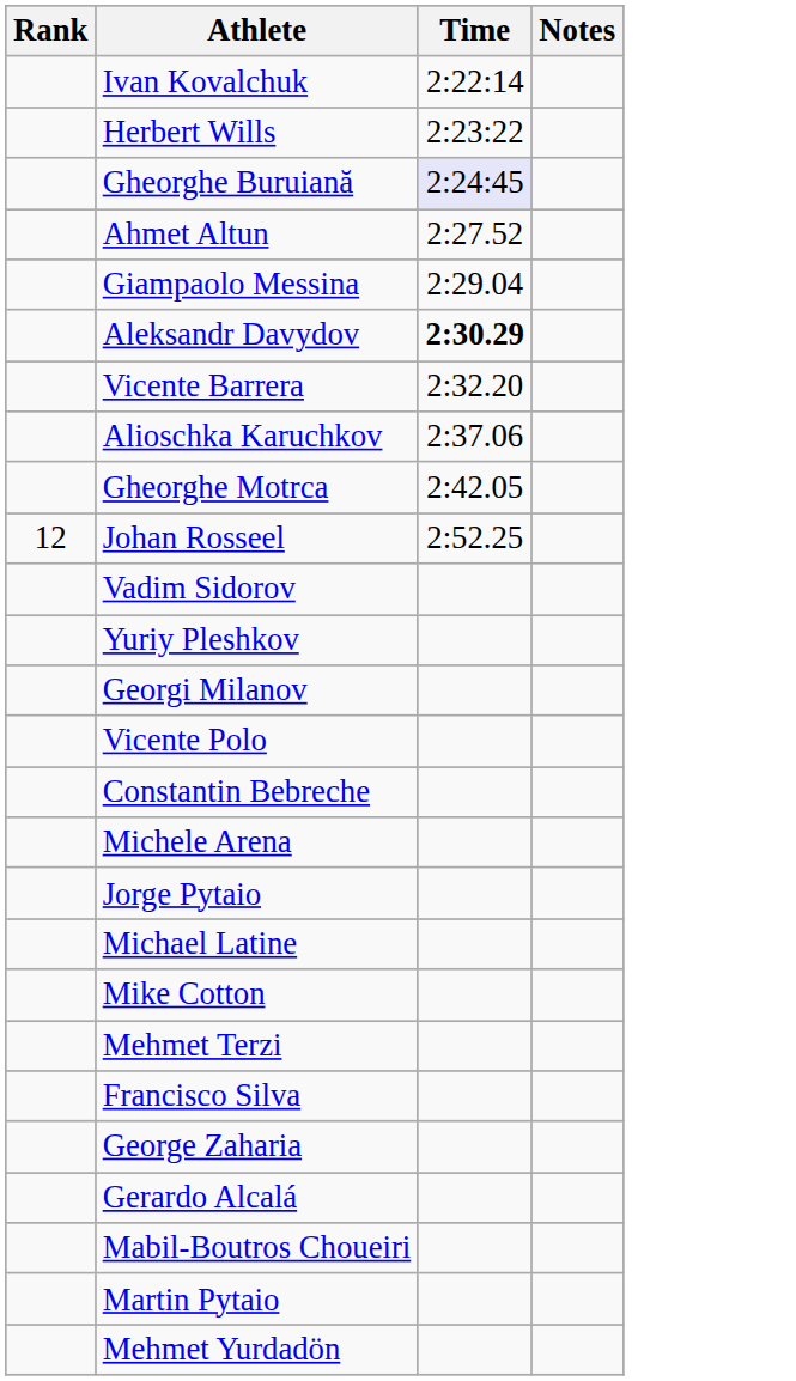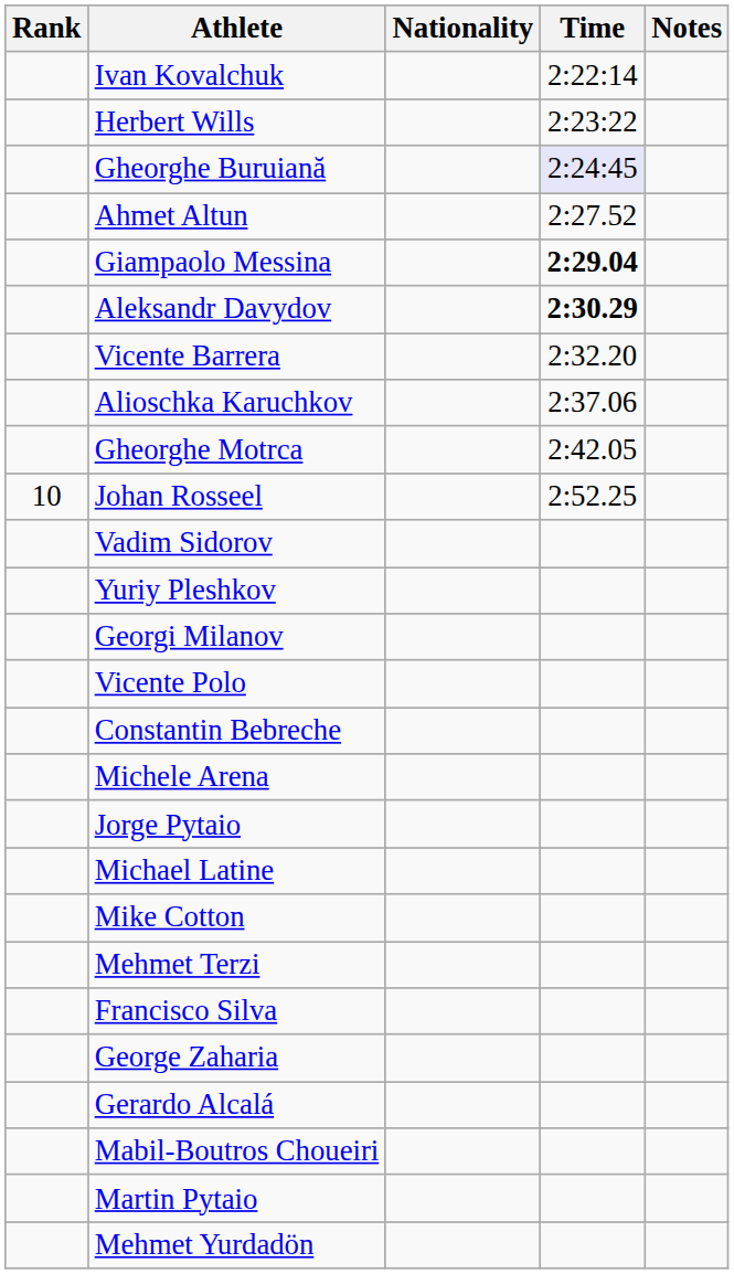 <table class="wikitable sortable" style="text-align:center">
 <tr>
 <th>Rank</th>
 <th>Athlete</th>
+<th>Nationality</th>
 <th>Time</th>
 <th>Notes</th>
 </tr>
 <tr>
 <td></td>
 <td align=left><a href='#'>Ivan Kovalchuk</a></td>
+<td align=left></td>
 <td>2:22:14</td>
 <td></td>
 </tr>
 <tr>
 <td></td>
 <td align=left><a href='#'>Herbert Wills</a></td>
+<td align=left></td>
 <td>2:23:22</td>
 <td></td>
 </tr>
 <tr>
 <td></td>
 <td align=left><a href='#'>Gheorghe Buruiană</a></td>
+<td align=left></td>
 <td style="background: lavender;">2:24:45</td>
 <td></td>
 </tr>
 <tr>
 <td></td>
 <td align=left><a href='#'>Ahmet Altun</a></td>
+<td align=left></td>
 <td>2:27.52</td>
 <td></td>
 </tr>
 <tr>
 <td></td>
 <td align=left><a href='#'>Giampaolo Messina</a></td>
-<td>2:29.04</td>
+<td align=left></td>
+<td><strong>2:29.04</strong></td>
 <td></td>
 </tr>
 <tr>
 <td></td>
 <td align=left><a href='#'>Aleksandr Davydov</a></td>
+<td align=left></td>
 <td><strong>2:30.29</strong></td>
 <td></td>
 </tr>
 <tr>
 <td></td>
 <td align=left><a href='#'>Vicente Barrera</a></td>
+<td align=left></td>
 <td>2:32.20</td>
 <td></td>
 </tr>
 <tr>
 <td></td>
 <td align=left><a href='#'>Alioschka Karuchkov</a></td>
+<td align=left></td>
 <td>2:37.06</td>
 <td></td>
 </tr>
 <tr>
 <td></td>
 <td align=left><a href='#'>Gheorghe Motrca</a></td>
+<td align=left></td>
 <td>2:42.05</td>
 <td></td>
 </tr>
 <tr>
-<td>12</td>
+<td>10</td>
 <td align=left><a href='#'>Johan Rosseel</a></td>
+<td align=left></td>
 <td>2:52.25</td>
 <td></td>
 </tr>
 <tr>
 <td></td>
 <td align=left><a href='#'>Vadim Sidorov</a></td>
+<td align=left></td>
 <td></td>
 <td></td>
 </tr>
 <tr>
 <td></td>
 <td align=left><a href='#'>Yuriy Pleshkov</a></td>
+<td align=left></td>
 <td></td>
 <td></td>
 </tr>
 <tr>
 <td></td>
 <td align=left><a href='#'>Georgi Milanov</a></td>
+<td align=left></td>
 <td></td>
 <td></td>
 </tr>
 <tr>
 <td></td>
 <td align=left><a href='#'>Vicente Polo</a></td>
+<td align=left></td>
 <td></td>
 <td></td>
 </tr>
 <tr>
 <td></td>
 <td align=left><a href='#'>Constantin Bebreche</a></td>
+<td align=left></td>
 <td></td>
 <td></td>
 </tr>
 <tr>
 <td></td>
 <td align=left><a href='#'>Michele Arena</a></td>
+<td align=left></td>
 <td></td>
 <td></td>
 </tr>
 <tr>
 <td></td>
 <td align=left><a href='#'>Jorge Pytaio</a></td>
+<td align=left></td>
 <td></td>
 <td></td>
 </tr>
 <tr>
 <td></td>
 <td align=left><a href='#'>Michael Latine</a></td>
+<td align=left></td>
 <td></td>
 <td></td>
 </tr>
 <tr>
 <td></td>
 <td align=left><a href='#'>Mike Cotton</a></td>
+<td align=left></td>
 <td></td>
 <td></td>
 </tr>
 <tr>
 <td></td>
 <td align=left><a href='#'>Mehmet Terzi</a></td>
+<td align=left></td>
 <td></td>
 <td></td>
 </tr>
 <tr>
 <td></td>
 <td align=left><a href='#'>Francisco Silva</a></td>
+<td align=left></td>
 <td></td>
 <td></td>
 </tr>
 <tr>
 <td></td>
 <td align=left><a href='#'>George Zaharia</a></td>
+<td align=left></td>
 <td></td>
 <td></td>
 </tr>
 <tr>
 <td></td>
 <td align=left><a href='#'>Gerardo Alcalá</a></td>
+<td align=left></td>
 <td></td>
 <td></td>
 </tr>
 <tr>
 <td></td>
 <td align=left><a href='#'>Mabil-Boutros Choueiri</a></td>
+<td align=left></td>
 <td></td>
 <td></td>
 </tr>
 <tr>
 <td></td>
 <td align=left><a href='#'>Martin Pytaio</a></td>
+<td align=left></td>
 <td></td>
 <td></td>
 </tr>
 <tr>
 <td></td>
 <td align=left><a href='#'>Mehmet Yurdadön</a></td>
+<td align=left></td>
 <td></td>
 <td></td>
 </tr>
 </table>
